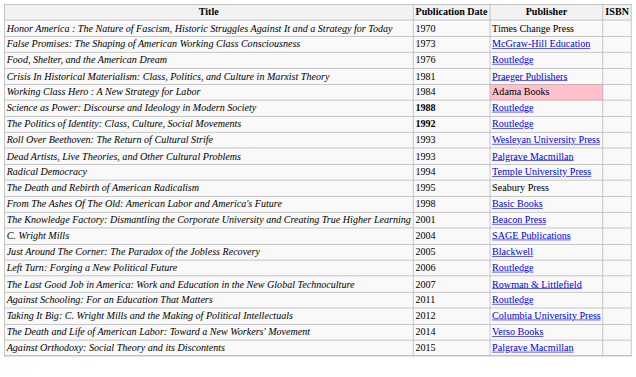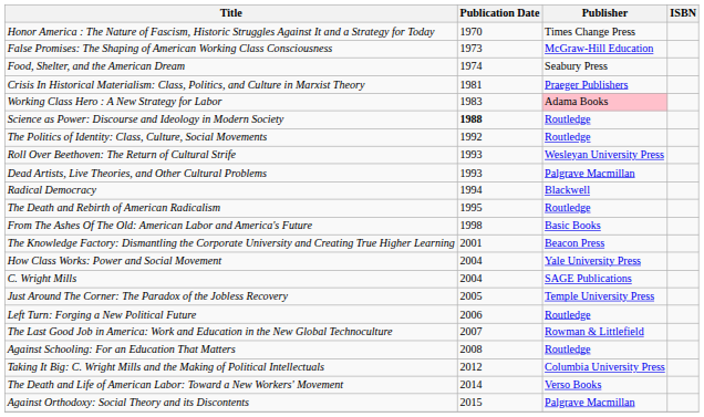 <table class="wikitable sortable">
 <tr>
 <th>Title</th>
 <th>Publication Date</th>
 <th>Publisher</th>
 <th>ISBN</th>
 </tr>
 <tr>
 <td><em>Honor America : The Nature of Fascism, Historic Struggles Against It and a Strategy for Today</em></td>
 <td>1970</td>
 <td>Times Change Press</td>
 <td></td>
 </tr>
 <tr>
 <td><em>False Promises: The Shaping of American Working Class Consciousness</em></td>
 <td>1973</td>
 <td><a href='#'>McGraw-Hill Education</a></td>
 <td></td>
 </tr>
 <tr>
 <td><em>Food, Shelter, and the American Dream</em></td>
-<td>1976</td>
-<td><a href='#'>Routledge</a></td>
+<td>1974</td>
+<td>Seabury Press</td>
 <td></td>
 </tr>
 <tr>
 <td><em>Crisis In Historical Materialism: Class, Politics, and Culture in Marxist Theory</em></td>
 <td>1981</td>
 <td><a href='#'>Praeger Publishers</a></td>
 <td></td>
 </tr>
 <tr>
 <td><em>Working Class Hero : A New Strategy for Labor</em></td>
-<td>1984</td>
+<td>1983</td>
 <td style="background: pink;">Adama Books</td>
 <td></td>
 </tr>
 <tr>
 <td><em>Science as Power: Discourse and Ideology in Modern Society</em></td>
 <td><strong>1988</strong></td>
 <td><a href='#'>Routledge</a></td>
 <td></td>
 </tr>
 <tr>
 <td><em>The Politics of Identity: Class, Culture, Social Movements</em></td>
-<td><strong>1992</strong></td>
+<td>1992</td>
 <td><a href='#'>Routledge</a></td>
 <td></td>
 </tr>
 <tr>
 <td><em>Roll Over Beethoven: The Return of Cultural Strife</em></td>
 <td>1993</td>
 <td><a href='#'>Wesleyan University Press</a></td>
 <td></td>
 </tr>
 <tr>
 <td><em>Dead Artists, Live Theories, and Other Cultural Problems</em></td>
 <td>1993</td>
 <td><a href='#'>Palgrave Macmillan</a></td>
 <td></td>
 </tr>
 <tr>
 <td><em>Radical Democracy</em></td>
 <td>1994</td>
-<td><a href='#'>Temple University Press</a></td>
+<td><a href='#'>Blackwell</a></td>
 <td></td>
 </tr>
 <tr>
 <td><em>The Death and Rebirth of American Radicalism</em></td>
 <td>1995</td>
-<td>Seabury Press</td>
+<td><a href='#'>Routledge</a></td>
 <td></td>
 </tr>
 <tr>
 <td><em>From The Ashes Of The Old: American Labor and America's Future</em></td>
 <td>1998</td>
 <td><a href='#'>Basic Books</a></td>
 <td></td>
 </tr>
 <tr>
 <td><em>The Knowledge Factory: Dismantling the Corporate University and Creating True Higher Learning</em></td>
 <td>2001</td>
 <td><a href='#'>Beacon Press</a></td>
 <td></td>
 </tr>
 <tr>
+<td><em>How Class Works: Power and Social Movement</em></td>
+<td>2004</td>
+<td><a href='#'>Yale University Press</a></td>
+<td></td>
+</tr>
+<tr>
 <td><em>C. Wright Mills</em></td>
 <td>2004</td>
 <td><a href='#'>SAGE Publications</a></td>
 <td></td>
 </tr>
 <tr>
 <td><em>Just Around The Corner: The Paradox of the Jobless Recovery</em></td>
 <td>2005</td>
-<td><a href='#'>Blackwell</a></td>
+<td><a href='#'>Temple University Press</a></td>
 <td></td>
 </tr>
 <tr>
 <td><em>Left Turn: Forging a New Political Future</em></td>
 <td>2006</td>
 <td><a href='#'>Routledge</a></td>
 <td></td>
 </tr>
 <tr>
 <td><em>The Last Good Job in America: Work and Education in the New Global Technoculture</em></td>
 <td>2007</td>
 <td><a href='#'>Rowman & Littlefield</a></td>
 <td></td>
 </tr>
 <tr>
 <td><em>Against Schooling: For an Education That Matters</em></td>
-<td>2011</td>
+<td>2008</td>
 <td><a href='#'>Routledge</a></td>
 <td></td>
 </tr>
 <tr>
 <td><em>Taking It Big: C. Wright Mills and the Making of Political Intellectuals</em></td>
 <td>2012</td>
 <td><a href='#'>Columbia University Press</a></td>
 <td></td>
 </tr>
 <tr>
 <td><em>The Death and Life of American Labor: Toward a New Workers' Movement</em></td>
 <td>2014</td>
 <td><a href='#'>Verso Books</a></td>
 <td></td>
 </tr>
 <tr>
 <td><em>Against Orthodoxy: Social Theory and its Discontents</em></td>
 <td>2015</td>
 <td><a href='#'>Palgrave Macmillan</a></td>
 <td></td>
 </tr>
 <tr>
 </tr>
 </table>
